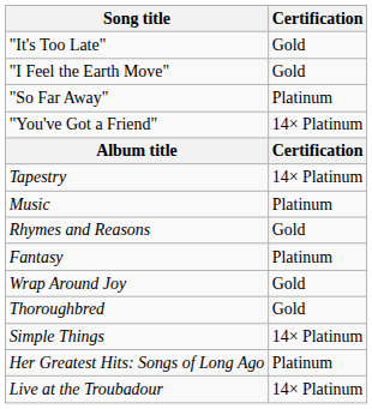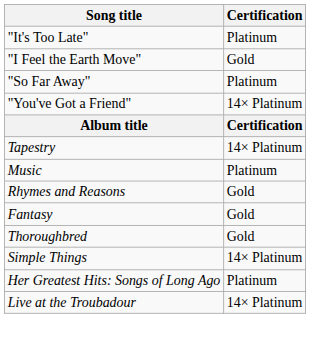 <table class="wikitable">
 <tr>
 <th>Song title</th>
 <th>Certification</th>
 </tr>
 <tr>
 <td>"It's Too Late"</td>
-<td>Gold</td>
+<td>Platinum</td>
 </tr>
 <tr>
 <td>"I Feel the Earth Move"</td>
 <td>Gold</td>
 </tr>
 <tr>
 <td>"So Far Away"</td>
 <td>Platinum</td>
 </tr>
 <tr>
 <td>"You've Got a Friend"</td>
 <td>14× Platinum</td>
 </tr>
 <tr>
 <th>Album title</th>
 <th>Certification</th>
 </tr>
 <tr>
 <td><em>Tapestry</em></td>
 <td>14× Platinum</td>
 </tr>
 <tr>
 <td><em>Music</em></td>
 <td>Platinum</td>
 </tr>
 <tr>
 <td><em>Rhymes and Reasons</em></td>
 <td>Gold</td>
 </tr>
 <tr>
 <td><em>Fantasy</em></td>
-<td>Platinum</td>
-</tr>
-<tr>
-<td><em>Wrap Around Joy</em></td>
 <td>Gold</td>
 </tr>
 <tr>
 <td><em>Thoroughbred</em></td>
 <td>Gold</td>
 </tr>
 <tr>
 <td><em>Simple Things</em></td>
 <td>14× Platinum</td>
 </tr>
 <tr>
 <td><em>Her Greatest Hits: Songs of Long Ago</em></td>
 <td>Platinum</td>
 </tr>
 <tr>
 <td><em>Live at the Troubadour</em></td>
 <td>14× Platinum</td>
 </tr>
 </table>
